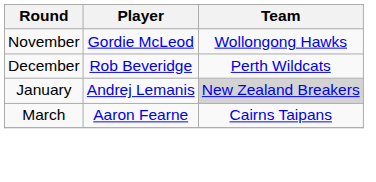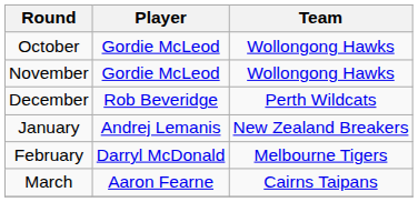 <table class="wikitable" style="text-align:center">
 <tr>
 <th>Round</th>
 <th>Player</th>
 <th>Team</th>
+</tr>
+<tr>
+<td>October</td>
+<td><a href='#'>Gordie McLeod</a></td>
+<td><a href='#'>Wollongong Hawks</a></td>
 </tr>
 <tr>
 <td>November</td>
 <td><a href='#'>Gordie McLeod</a></td>
 <td><a href='#'>Wollongong Hawks</a></td>
 </tr>
 <tr>
 <td>December</td>
 <td><a href='#'>Rob Beveridge</a></td>
 <td><a href='#'>Perth Wildcats</a></td>
 </tr>
 <tr>
 <td>January</td>
 <td><a href='#'>Andrej Lemanis</a></td>
-<td style="background: lightgrey;"><a href='#'>New Zealand Breakers</a></td>
+<td><a href='#'>New Zealand Breakers</a></td>
+</tr>
+<tr>
+<td>February</td>
+<td><a href='#'>Darryl McDonald</a></td>
+<td><a href='#'>Melbourne Tigers</a></td>
 </tr>
 <tr>
 <td>March</td>
 <td><a href='#'>Aaron Fearne</a></td>
 <td><a href='#'>Cairns Taipans</a></td>
 </tr>
 <tr>
 </tr>
 </table>
